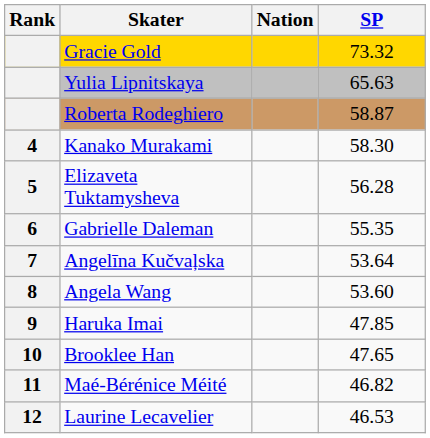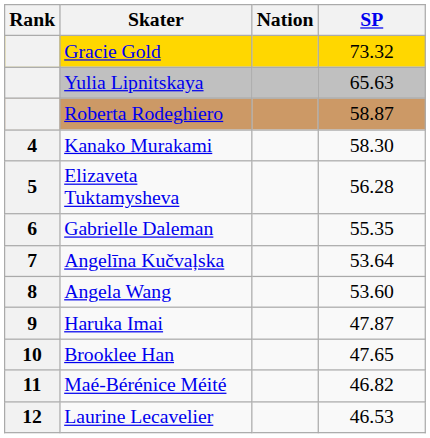 <table class="wikitable sortable" style="text-align:left; width:55%">
 <tr>
 <th scope="col">Rank</th>
 <th scope="col">Skater</th>
 <th scope="col">Nation</th>
 <th scope="col" width="80px"><a href='#'>SP</a></th>
 </tr>
 <tr bgcolor="gold">
 <th scope="row"></th>
 <td><a href='#'>Gracie Gold</a></td>
 <td></td>
 <td align="center">73.32</td>
 </tr>
 <tr bgcolor="silver">
 <th scope="row"></th>
 <td><a href='#'>Yulia Lipnitskaya</a></td>
 <td></td>
 <td align="center">65.63</td>
 </tr>
 <tr bgcolor="cc9966">
 <th scope="row"></th>
 <td><a href='#'>Roberta Rodeghiero</a></td>
 <td></td>
 <td align="center">58.87</td>
 </tr>
 <tr>
 <th scope="row">4</th>
 <td><a href='#'>Kanako Murakami</a></td>
 <td></td>
 <td align="center">58.30</td>
 </tr>
 <tr>
 <th scope="row">5</th>
 <td><a href='#'>Elizaveta Tuktamysheva</a></td>
 <td></td>
 <td align="center">56.28</td>
 </tr>
 <tr>
 <th scope="row">6</th>
 <td><a href='#'>Gabrielle Daleman</a></td>
 <td></td>
 <td align="center">55.35</td>
 </tr>
 <tr>
 <th scope="row">7</th>
 <td><a href='#'>Angelīna Kučvaļska</a></td>
 <td></td>
 <td align="center">53.64</td>
 </tr>
 <tr>
 <th scope="row">8</th>
 <td><a href='#'>Angela Wang</a></td>
 <td></td>
 <td align="center">53.60</td>
 </tr>
 <tr>
 <th scope="row">9</th>
 <td><a href='#'>Haruka Imai</a></td>
 <td></td>
-<td align="center">47.85</td>
+<td align="center">47.87</td>
 </tr>
 <tr>
 <th scope="row">10</th>
 <td><a href='#'>Brooklee Han</a></td>
 <td></td>
 <td align="center">47.65</td>
 </tr>
 <tr>
 <th scope="row">11</th>
 <td><a href='#'>Maé-Bérénice Méité</a></td>
 <td></td>
 <td align="center">46.82</td>
 </tr>
 <tr>
 <th scope="row">12</th>
 <td><a href='#'>Laurine Lecavelier</a></td>
 <td></td>
 <td align="center">46.53</td>
 </tr>
 </table>
